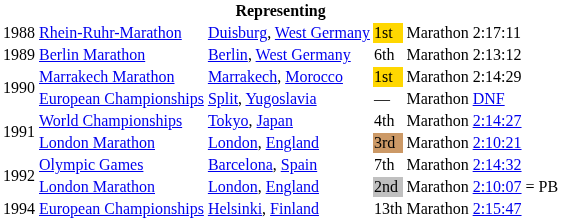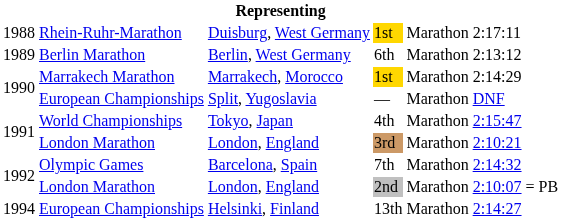 <table>
 <tr>
 <th colspan="6">Representing </th>
 </tr>
 <tr>
 <td>1988</td>
 <td><a href='#'>Rhein-Ruhr-Marathon</a></td>
 <td><a href='#'>Duisburg</a>, <a href='#'>West Germany</a></td>
 <td style="background: gold">1st</td>
 <td>Marathon</td>
 <td>2:17:11</td>
 </tr>
 <tr>
 <td>1989</td>
 <td><a href='#'>Berlin Marathon</a></td>
 <td><a href='#'>Berlin</a>, <a href='#'>West Germany</a></td>
 <td>6th</td>
 <td>Marathon</td>
 <td>2:13:12</td>
 </tr>
 <tr>
 <td rowspan=2>1990</td>
 <td><a href='#'>Marrakech Marathon</a></td>
 <td><a href='#'>Marrakech</a>, <a href='#'>Morocco</a></td>
 <td style="background: gold">1st</td>
 <td>Marathon</td>
 <td>2:14:29</td>
 </tr>
 <tr>
 <td><a href='#'>European Championships</a></td>
 <td><a href='#'>Split</a>, <a href='#'>Yugoslavia</a></td>
 <td>—</td>
 <td>Marathon</td>
 <td><a href='#'>DNF</a></td>
 </tr>
 <tr>
 <td rowspan=2>1991</td>
 <td><a href='#'>World Championships</a></td>
 <td><a href='#'>Tokyo</a>, <a href='#'>Japan</a></td>
 <td>4th</td>
 <td>Marathon</td>
-<td><a href='#'>2:14:27</a></td>
+<td><a href='#'>2:15:47</a></td>
 </tr>
 <tr>
 <td><a href='#'>London Marathon</a></td>
 <td><a href='#'>London</a>, <a href='#'>England</a></td>
 <td style="background:#c96;">3rd</td>
 <td>Marathon</td>
 <td><a href='#'>2:10:21</a></td>
 </tr>
 <tr>
 <td rowspan=2>1992</td>
 <td><a href='#'>Olympic Games</a></td>
 <td><a href='#'>Barcelona</a>, <a href='#'>Spain</a></td>
 <td>7th</td>
 <td>Marathon</td>
 <td><a href='#'>2:14:32</a></td>
 </tr>
 <tr>
 <td><a href='#'>London Marathon</a></td>
 <td><a href='#'>London</a>, <a href='#'>England</a></td>
 <td bgcolor="silver">2nd</td>
 <td>Marathon</td>
 <td><a href='#'>2:10:07</a> = PB</td>
 </tr>
 <tr>
 <td>1994</td>
 <td><a href='#'>European Championships</a></td>
 <td><a href='#'>Helsinki</a>, <a href='#'>Finland</a></td>
 <td>13th</td>
 <td>Marathon</td>
-<td><a href='#'>2:15:47</a></td>
+<td><a href='#'>2:14:27</a></td>
 </tr>
 </table>
